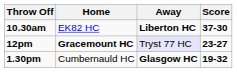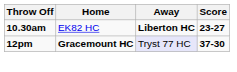 <table class="wikitable">
 <tr>
 <th><strong>Throw Off</strong></th>
 <th><strong>Home</strong></th>
 <th><strong>Away</strong></th>
 <th><strong>Score</strong></th>
 </tr>
 <tr>
 <td><strong>10.30am</strong></td>
 <td><a href='#'>EK82 HC</a></td>
 <td><strong>Liberton HC</strong></td>
-<td><strong>37-30</strong></td>
+<td><strong>23-27</strong></td>
 </tr>
 <tr>
 <td><strong>12pm</strong></td>
 <td><strong>Gracemount HC</strong></td>
 <td style="background: lavender;">Tryst 77 HC</td>
-<td><strong>23-27</strong></td>
-</tr>
-<tr>
-<td><strong>1.30pm</strong></td>
-<td>Cumbernauld HC</td>
-<td><strong>Glasgow HC</strong></td>
-<td><strong>19-32</strong></td>
+<td><strong>37-30</strong></td>
 </tr>
 </table>
